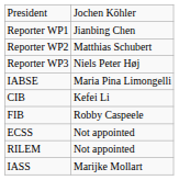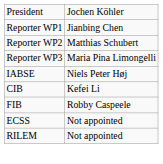 <table class="wikitable">
 <tr>
 <td>President</td>
 <td>Jochen Köhler</td>
 </tr>
 <tr>
 <td>Reporter WP1</td>
 <td>Jianbing Chen</td>
 </tr>
 <tr>
 <td>Reporter WP2</td>
 <td>Matthias Schubert</td>
 </tr>
 <tr>
 <td>Reporter WP3</td>
-<td>Niels Peter Høj</td>
+<td>Maria Pina Limongelli</td>
 </tr>
 <tr>
 <td>IABSE</td>
-<td>Maria Pina Limongelli</td>
+<td>Niels Peter Høj</td>
 </tr>
 <tr>
 <td>CIB</td>
 <td>Kefei Li</td>
 </tr>
 <tr>
 <td>FIB</td>
 <td>Robby Caspeele</td>
 </tr>
 <tr>
 <td>ECSS</td>
 <td>Not appointed</td>
 </tr>
 <tr>
 <td>RILEM</td>
 <td>Not appointed</td>
 </tr>
-<tr>
-<td>IASS</td>
-<td>Marijke Mollart</td>
-</tr>
 </table>
